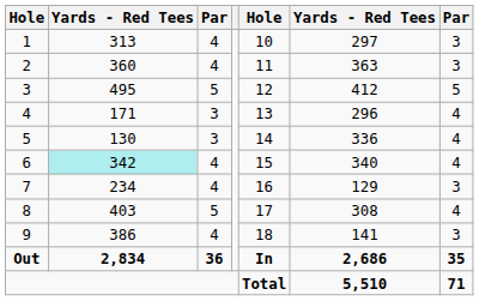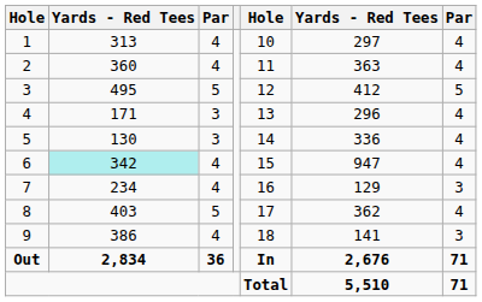 <table class=wikitable>
 <tr>
 <th>Hole</th>
 <th>Yards - Red Tees</th>
 <th>Par</th>
 <th></th>
 <th>Hole</th>
 <th>Yards - Red Tees</th>
 <th>Par</th>
 </tr>
 <tr>
 <td align=center>1</td>
 <td align=center>313</td>
 <td align=center>4</td>
 <td rowspan=10></td>
 <td align=center>10</td>
 <td align=center>297</td>
-<td align=center>3</td>
+<td align=center>4</td>
 </tr>
 <tr>
 <td align=center>2</td>
 <td align=center>360</td>
 <td align=center>4</td>
 <td align=center>11</td>
 <td align=center>363</td>
-<td align=center>3</td>
+<td align=center>4</td>
 </tr>
 <tr>
 <td align=center>3</td>
 <td align=center>495</td>
 <td align=center>5</td>
 <td align=center>12</td>
 <td align=center>412</td>
 <td align=center>5</td>
 </tr>
 <tr>
 <td align=center>4</td>
 <td align=center>171</td>
 <td align=center>3</td>
 <td align=center>13</td>
 <td align=center>296</td>
 <td align=center>4</td>
 </tr>
 <tr>
 <td align=center>5</td>
 <td align=center>130</td>
 <td align=center>3</td>
 <td align=center>14</td>
 <td align=center>336</td>
 <td align=center>4</td>
 </tr>
 <tr>
 <td align=center>6</td>
 <td align=center style="background: paleturquoise;">342</td>
 <td align=center>4</td>
 <td align=center>15</td>
-<td align=center>340</td>
+<td align=center>947</td>
 <td align=center>4</td>
 </tr>
 <tr>
 <td align=center>7</td>
 <td align=center>234</td>
 <td align=center>4</td>
 <td align=center>16</td>
 <td align=center>129</td>
 <td align=center>3</td>
 </tr>
 <tr>
 <td align=center>8</td>
 <td align=center>403</td>
 <td align=center>5</td>
 <td align=center>17</td>
-<td align=center>308</td>
+<td align=center>362</td>
 <td align=center>4</td>
 </tr>
 <tr>
 <td align=center>9</td>
 <td align=center>386</td>
 <td align=center>4</td>
 <td align=center>18</td>
 <td align=center>141</td>
 <td align=center>3</td>
 </tr>
 <tr>
 <td align=center><strong>Out</strong></td>
 <td align=center><strong>2,834</strong></td>
 <td align=center><strong>36</strong></td>
 <td align=center><strong>In</strong></td>
-<td align=center><strong>2,686</strong></td>
-<td align=center><strong>35</strong></td>
+<td align=center><strong>2,676</strong></td>
+<td align=center><strong>71</strong></td>
 </tr>
 <tr>
 <td colspan=4></td>
 <td align=center><strong>Total</strong></td>
 <td align=center><strong>5,510</strong></td>
 <td align=center><strong>71</strong></td>
 </tr>
 </table>
